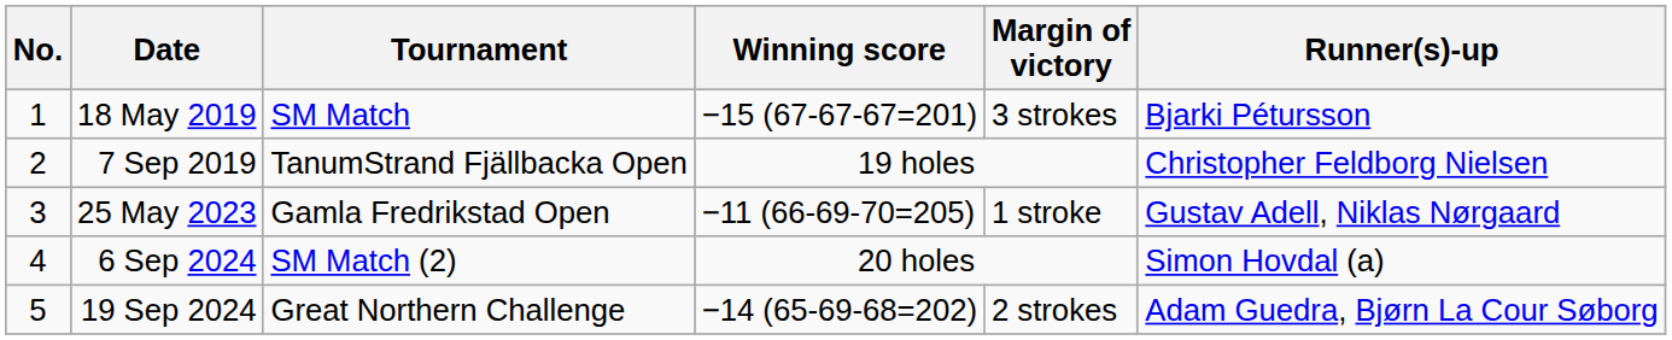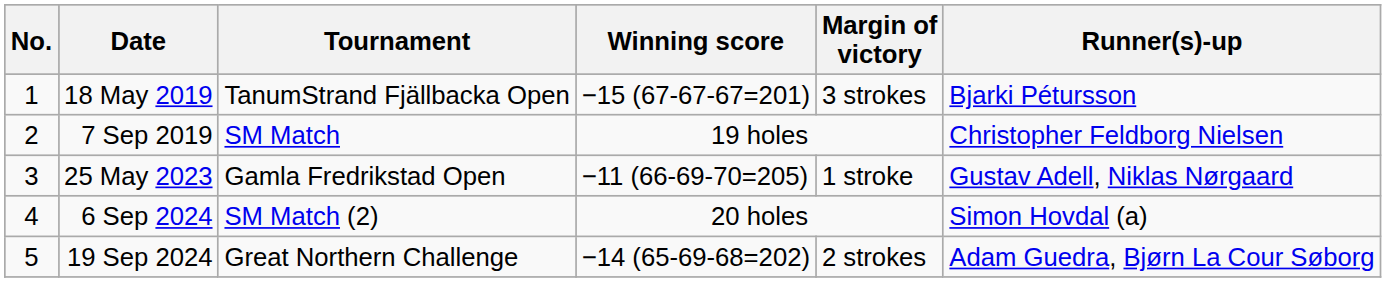 <table class="wikitable" style="font-size:95%;">
 <tr>
 <th>No.</th>
 <th>Date</th>
 <th>Tournament</th>
 <th>Winning score</th>
 <th>Margin of<br>victory</th>
 <th>Runner(s)-up</th>
 </tr>
 <tr>
 <td align=center>1</td>
 <td align=right>18 May <a href='#'>2019</a></td>
-<td><a href='#'>SM Match</a></td>
+<td>TanumStrand Fjällbacka Open</td>
 <td>−15 (67-67-67=201)</td>
 <td>3 strokes</td>
 <td> <a href='#'>Bjarki Pétursson</a></td>
 </tr>
 <tr>
 <td align=center>2</td>
 <td align=right>7 Sep 2019</td>
-<td>TanumStrand Fjällbacka Open</td>
+<td><a href='#'>SM Match</a></td>
 <td colspan=2 align=center>19 holes</td>
 <td> <a href='#'>Christopher Feldborg Nielsen</a></td>
 </tr>
 <tr>
 <td align=center>3</td>
 <td align=right>25 May <a href='#'>2023</a></td>
 <td>Gamla Fredrikstad Open</td>
 <td>−11 (66-69-70=205)</td>
 <td>1 stroke</td>
 <td> <a href='#'>Gustav Adell</a>,  <a href='#'>Niklas Nørgaard</a></td>
 </tr>
 <tr>
 <td align=center>4</td>
 <td align=right>6 Sep <a href='#'>2024</a></td>
 <td><a href='#'>SM Match</a> (2)</td>
 <td colspan=2 align=center>20 holes</td>
 <td> <a href='#'>Simon Hovdal</a> (a)</td>
 </tr>
 <tr>
 <td align=center>5</td>
 <td align=right>19 Sep 2024</td>
 <td>Great Northern Challenge</td>
 <td>−14 (65-69-68=202)</td>
 <td>2 strokes</td>
 <td> <a href='#'>Adam Guedra</a>,  <a href='#'>Bjørn La Cour Søborg</a></td>
 </tr>
 </table>
